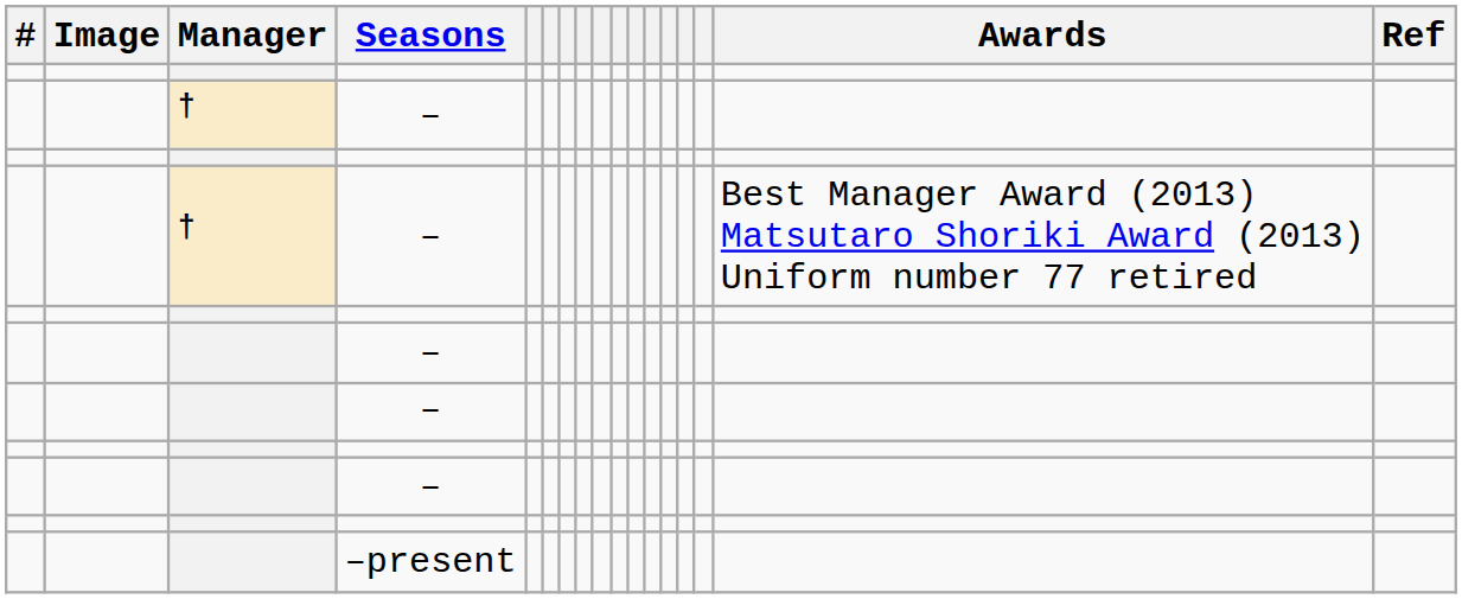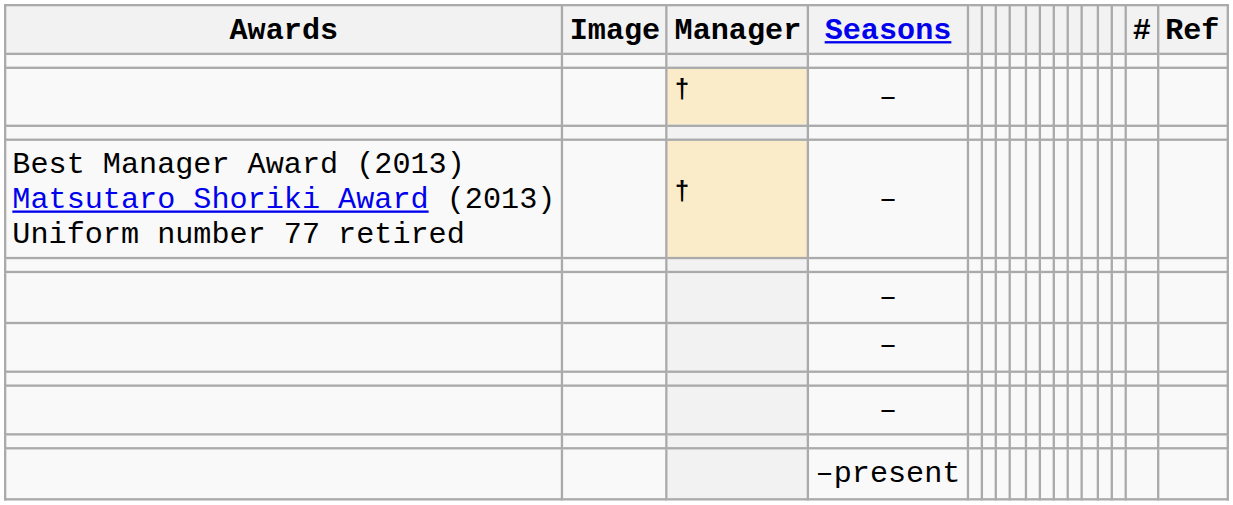 <table class="wikitable sortable plainrowheaders" style="text-align:center">
 <tr>
-<th scope="col">#</th>
+<th scope="col">Awards</th>
 <th scope="col">Image</th>
 <th scope="col">Manager</th>
 <th scope="col"><a href='#'>Seasons</a></th>
 <th scope="col"></th>
 <th scope="col"></th>
 <th scope="col"></th>
 <th scope="col"></th>
 <th scope="col"><a href='#'></a></th>
 <th scope="col"></th>
 <th scope="col"></th>
 <th scope="col"></th>
 <th scope="col"></th>
 <th scope="col"></th>
 <th scope="col"></th>
-<th scope="col">Awards</th>
+<th scope="col">#</th>
 <th scope="col" class="unsortable">Ref</th>
 </tr>
 <tr>
 <td></td>
 <td></td>
 <th scope="row" style="text-align: left;"></th>
 <td></td>
 <td></td>
 <td></td>
 <td></td>
 <td></td>
 <td></td>
 <td></td>
 <td></td>
 <td></td>
 <td></td>
 <td></td>
 <td></td>
 <td></td>
 <td></td>
 </tr>
 <tr>
 <td></td>
 <td></td>
 <th scope="row" style="background-color:#faecc8; text-align: left;"><sup>†</sup></th>
 <td>–</td>
 <td></td>
 <td></td>
 <td></td>
 <td></td>
 <td></td>
 <td></td>
 <td></td>
 <td></td>
 <td></td>
 <td></td>
 <td></td>
 <td></td>
 <td></td>
 </tr>
 <tr>
 <td></td>
 <td></td>
 <th scope="row" style="text-align: left;"></th>
 <td></td>
 <td></td>
 <td></td>
 <td></td>
 <td></td>
 <td></td>
 <td></td>
 <td></td>
 <td></td>
 <td></td>
 <td></td>
 <td></td>
 <td></td>
 <td></td>
 </tr>
 <tr>
-<td></td>
+<td align="left">Best Manager Award (2013)<br><a href='#'>Matsutaro Shoriki Award</a> (2013)<br>Uniform number 77 retired</td>
 <td></td>
 <th scope="row" style="background-color:#faecc8; text-align: left;"><sup>†</sup></th>
 <td>–</td>
 <td></td>
 <td></td>
 <td></td>
 <td></td>
 <td></td>
 <td></td>
 <td></td>
 <td></td>
 <td></td>
 <td></td>
 <td></td>
-<td align="left">Best Manager Award (2013)<br><a href='#'>Matsutaro Shoriki Award</a> (2013)<br>Uniform number 77 retired</td>
+<td></td>
 <td><br></td>
 </tr>
 <tr>
 <td></td>
 <td></td>
 <th scope="row" style="text-align: left;"></th>
 <td></td>
 <td></td>
 <td></td>
 <td></td>
 <td></td>
 <td></td>
 <td></td>
 <td></td>
 <td></td>
 <td></td>
 <td></td>
 <td></td>
 <td></td>
 <td></td>
 </tr>
 <tr>
 <td></td>
 <td></td>
 <th scope="row" style="text-align: left;"></th>
 <td>–</td>
 <td></td>
 <td></td>
 <td></td>
 <td></td>
 <td></td>
 <td></td>
 <td></td>
 <td></td>
 <td></td>
 <td></td>
 <td></td>
 <td></td>
 <td></td>
 </tr>
 <tr>
 <td></td>
 <td></td>
 <th scope="row" style="text-align: left;"></th>
 <td>–</td>
 <td></td>
 <td></td>
 <td></td>
 <td></td>
 <td></td>
 <td></td>
 <td></td>
 <td></td>
 <td></td>
 <td></td>
 <td></td>
 <td></td>
 <td></td>
 </tr>
 <tr>
 <td></td>
 <td></td>
 <th scope="row" style="text-align: left;"></th>
 <td></td>
 <td></td>
 <td></td>
 <td></td>
 <td></td>
 <td></td>
 <td></td>
 <td></td>
 <td></td>
 <td></td>
 <td></td>
 <td></td>
 <td></td>
 <td></td>
 </tr>
 <tr>
 <td></td>
 <td></td>
 <th scope="row" style="text-align: left;"></th>
 <td>–</td>
 <td></td>
 <td></td>
 <td></td>
 <td></td>
 <td></td>
 <td></td>
 <td></td>
 <td></td>
 <td></td>
 <td></td>
 <td></td>
 <td></td>
 <td></td>
 </tr>
 <tr>
 <td></td>
 <td></td>
 <th scope="row" style="text-align: left;"></th>
 <td></td>
 <td></td>
 <td></td>
 <td></td>
 <td></td>
 <td></td>
 <td></td>
 <td></td>
 <td></td>
 <td></td>
 <td></td>
 <td></td>
 <td></td>
 <td></td>
 </tr>
 <tr>
 <td></td>
 <td></td>
 <th scope="row" style="text-align: left;"></th>
 <td>–present</td>
 <td></td>
 <td></td>
 <td></td>
 <td></td>
 <td></td>
 <td></td>
 <td></td>
 <td></td>
 <td></td>
 <td></td>
 <td></td>
 <td></td>
 <td></td>
 </tr>
 </table>
